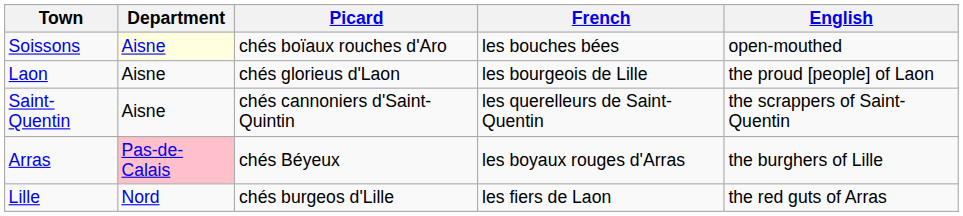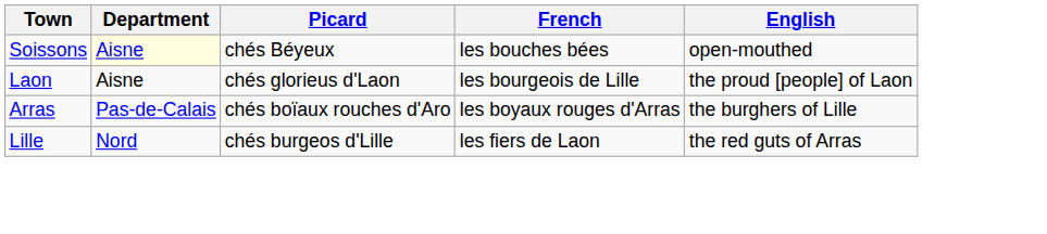 <table class="wikitable">
 <tr>
 <th>Town</th>
 <th>Department</th>
 <th><a href='#'>Picard</a></th>
 <th><a href='#'>French</a></th>
 <th><a href='#'>English</a></th>
 </tr>
 <tr>
 <td><a href='#'>Soissons</a></td>
 <td style="background: lightyellow;"><a href='#'>Aisne</a></td>
-<td>chés boïaux rouches d'Aro</td>
+<td>chés Béyeux</td>
 <td>les bouches bées</td>
 <td>open-mouthed</td>
 </tr>
 <tr>
 <td><a href='#'>Laon</a></td>
 <td>Aisne</td>
 <td>chés glorieus d'Laon</td>
 <td>les bourgeois de Lille</td>
 <td>the proud [people] of Laon</td>
 </tr>
 <tr>
-<td><a href='#'>Saint-Quentin</a></td>
-<td>Aisne</td>
-<td>chés cannoniers d'Saint-Quintin</td>
-<td>les querelleurs de Saint-Quentin</td>
-<td>the scrappers of Saint-Quentin</td>
-</tr>
-<tr>
 <td><a href='#'>Arras</a></td>
-<td style="background: pink;"><a href='#'>Pas-de-Calais</a></td>
-<td>chés Béyeux</td>
+<td><a href='#'>Pas-de-Calais</a></td>
+<td>chés boïaux rouches d'Aro</td>
 <td>les boyaux rouges d'Arras</td>
 <td>the burghers of Lille</td>
 </tr>
 <tr>
 <td><a href='#'>Lille</a></td>
 <td><a href='#'>Nord</a></td>
 <td>chés burgeos d'Lille</td>
 <td>les fiers de Laon</td>
 <td>the red guts of Arras</td>
 </tr>
 </table>
